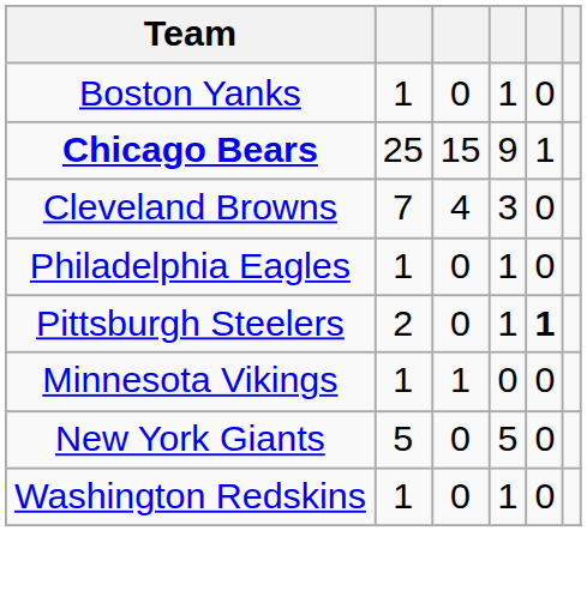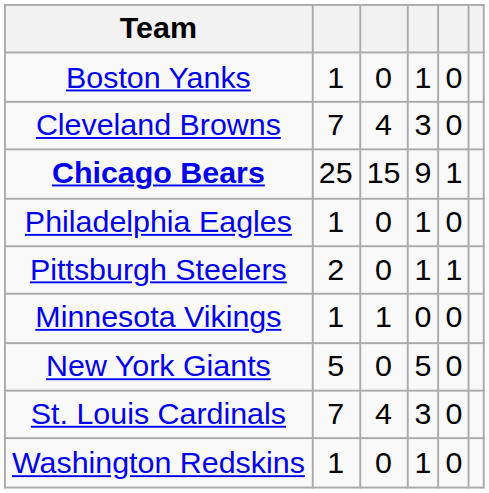 <table class="wikitable sortable" style="text-align:center">
 <tr>
 <th>Team</th>
 <th></th>
 <th></th>
 <th></th>
 <th></th>
 <th></th>
 </tr>
 <tr>
 <td><a href='#'>Boston Yanks</a></td>
 <td>1</td>
 <td>0</td>
 <td>1</td>
 <td>0</td>
 <td></td>
 </tr>
 <tr>
+<td><a href='#'>Cleveland Browns</a></td>
+<td>7</td>
+<td>4</td>
+<td>3</td>
+<td>0</td>
+<td></td>
+</tr>
+<tr>
 <td><strong><a href='#'>Chicago Bears</a></strong></td>
 <td>25</td>
 <td>15</td>
 <td>9</td>
 <td>1</td>
-<td></td>
-</tr>
-<tr>
-<td><a href='#'>Cleveland Browns</a></td>
-<td>7</td>
-<td>4</td>
-<td>3</td>
-<td>0</td>
 <td></td>
 </tr>
 <tr>
 <td><a href='#'>Philadelphia Eagles</a></td>
 <td>1</td>
 <td>0</td>
 <td>1</td>
 <td>0</td>
 <td></td>
 </tr>
 <tr>
 <td><a href='#'>Pittsburgh Steelers</a></td>
 <td>2</td>
 <td>0</td>
 <td>1</td>
-<td><strong>1</strong></td>
+<td>1</td>
 <td></td>
 </tr>
 <tr>
 <td><a href='#'>Minnesota Vikings</a></td>
 <td>1</td>
 <td>1</td>
 <td>0</td>
 <td>0</td>
 <td></td>
 </tr>
 <tr>
 <td><a href='#'>New York Giants</a></td>
 <td>5</td>
 <td>0</td>
 <td>5</td>
 <td>0</td>
 <td></td>
 </tr>
 <tr>
+<td><a href='#'>St. Louis Cardinals</a></td>
+<td>7</td>
+<td>4</td>
+<td>3</td>
+<td>0</td>
+<td></td>
+</tr>
+<tr>
 <td><a href='#'>Washington Redskins</a></td>
 <td>1</td>
 <td>0</td>
 <td>1</td>
 <td>0</td>
 <td></td>
 </tr>
 </table>
